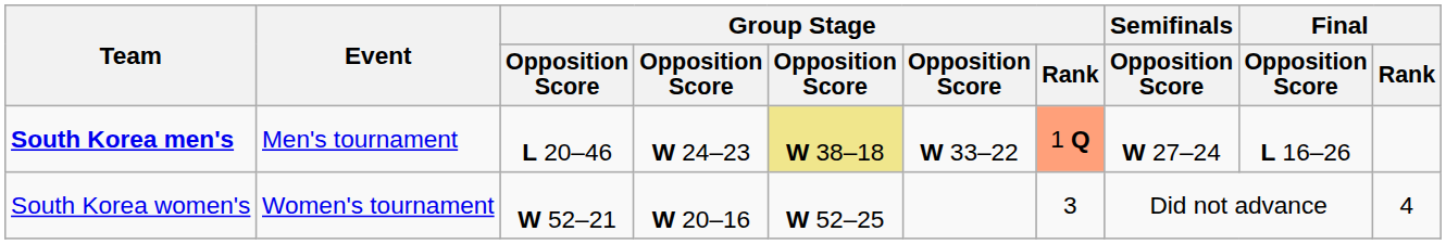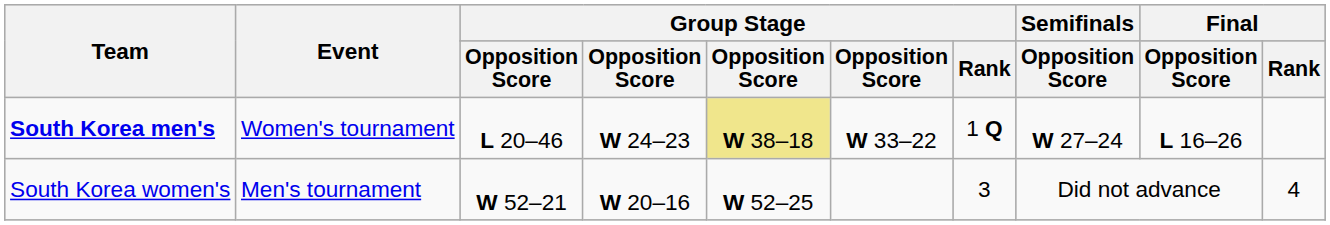 <table class=wikitable style="font-size:90%; text-align:center;">
 <tr>
 <th rowspan=2>Team</th>
 <th rowspan=2>Event</th>
 <th colspan=5>Group Stage</th>
 <th>Semifinals</th>
 <th colspan=2>Final</th>
 </tr>
 <tr style=font-size:95%>
 <th>Opposition<br>Score</th>
 <th>Opposition<br>Score</th>
 <th>Opposition<br>Score</th>
 <th>Opposition<br>Score</th>
 <th>Rank</th>
 <th>Opposition<br>Score</th>
 <th>Opposition<br>Score</th>
 <th>Rank</th>
 </tr>
 <tr>
 <td align=left><strong><a href='#'>South Korea men's</a></strong></td>
-<td align=left><a href='#'>Men's tournament</a></td>
+<td align=left><a href='#'>Women's tournament</a></td>
 <td><br><strong>L</strong> 20–46</td>
 <td><br><strong>W</strong> 24–23</td>
 <td style="background: khaki;"><br><strong>W</strong> 38–18</td>
 <td><br><strong>W</strong> 33–22</td>
-<td style="background: lightsalmon;">1 <strong>Q</strong></td>
+<td>1 <strong>Q</strong></td>
 <td><br><strong>W</strong> 27–24</td>
 <td><br><strong>L</strong> 16–26</td>
 <td></td>
 </tr>
 <tr>
 <td align=left><a href='#'>South Korea women's</a></td>
-<td align=left><a href='#'>Women's tournament</a></td>
+<td align=left><a href='#'>Men's tournament</a></td>
 <td><br><strong>W</strong> 52–21</td>
 <td><br><strong>W</strong> 20–16</td>
 <td><br><strong>W</strong> 52–25</td>
 <td></td>
 <td>3</td>
 <td colspan=2>Did not advance</td>
 <td>4</td>
 </tr>
 </table>
